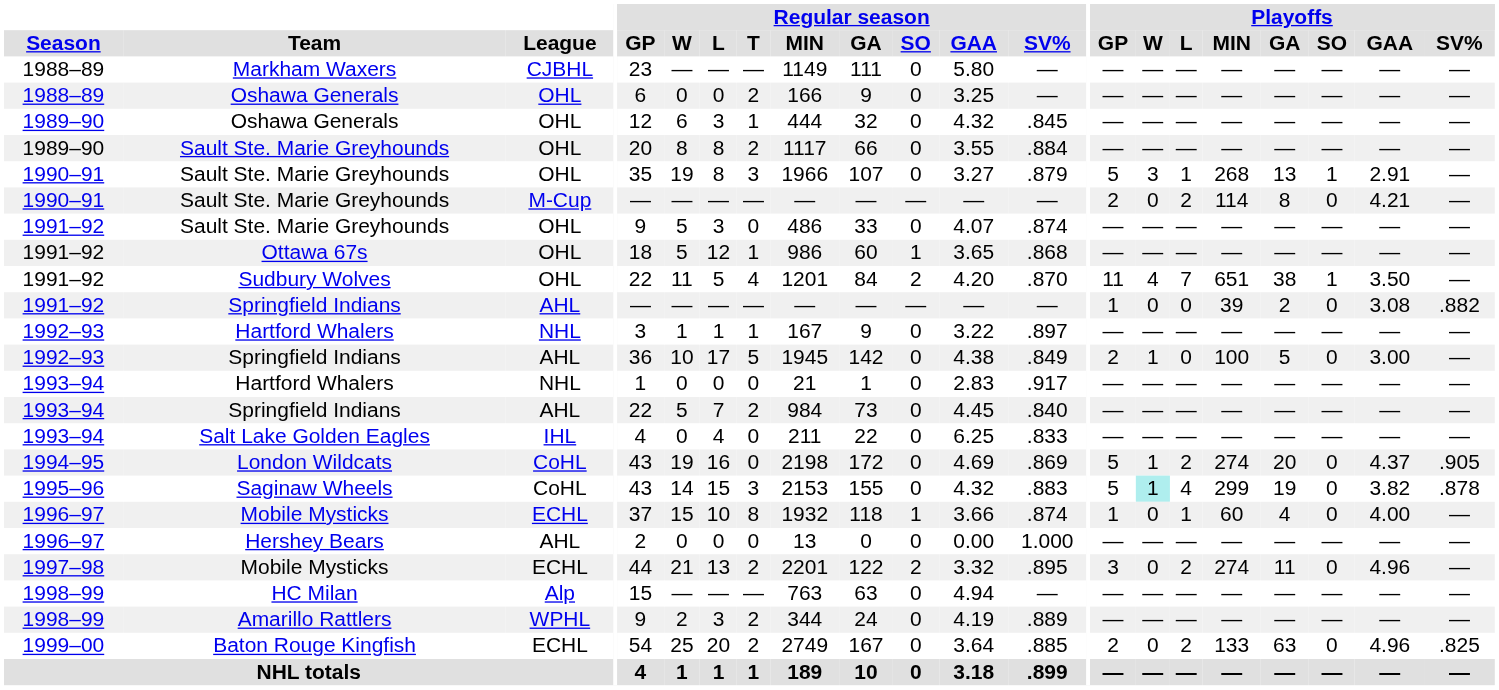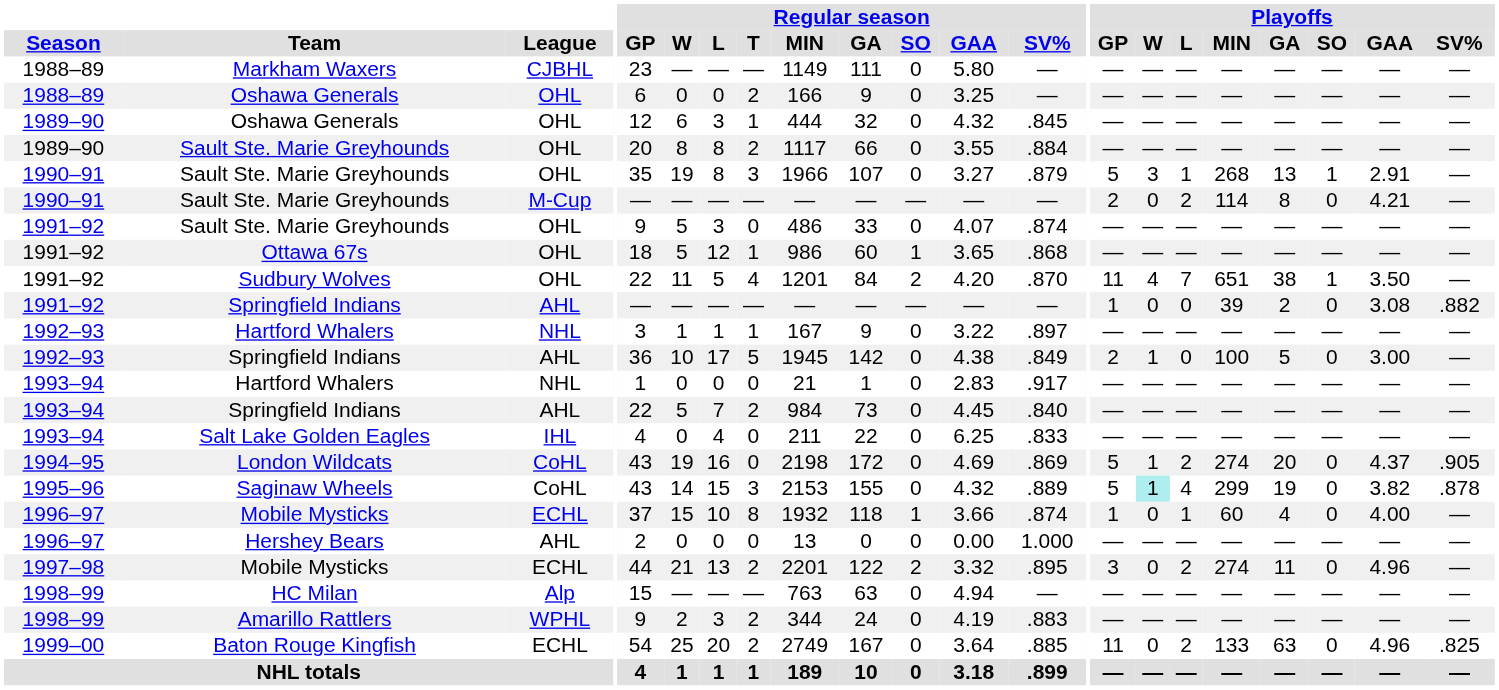 <table border="0" cellpadding="1" cellspacing="0" style="width:90%; text-align:center;">
 <tr bgcolor="#e0e0e0">
 <th colspan="3" bgcolor="#ffffff"></th>
 <th rowspan="99" bgcolor="#ffffff"></th>
 <th colspan="9" bgcolor="#e0e0e0"><a href='#'>Regular season</a></th>
 <th rowspan="99" bgcolor="#ffffff"></th>
 <th colspan="8" bgcolor="#e0e0e0"><a href='#'>Playoffs</a></th>
 </tr>
 <tr bgcolor="#e0e0e0">
 <th><a href='#'>Season</a></th>
 <th>Team</th>
 <th>League</th>
 <th>GP</th>
 <th>W</th>
 <th>L</th>
 <th>T</th>
 <th>MIN</th>
 <th>GA</th>
 <th><a href='#'>SO</a></th>
 <th><a href='#'>GAA</a></th>
 <th><a href='#'>SV%</a></th>
 <th>GP</th>
 <th>W</th>
 <th>L</th>
 <th>MIN</th>
 <th>GA</th>
 <th>SO</th>
 <th>GAA</th>
 <th>SV%</th>
 </tr>
 <tr>
 <td>1988–89</td>
 <td><a href='#'>Markham Waxers</a></td>
 <td><a href='#'>CJBHL</a></td>
 <td>23</td>
 <td>—</td>
 <td>—</td>
 <td>—</td>
 <td>1149</td>
 <td>111</td>
 <td>0</td>
 <td>5.80</td>
 <td>—</td>
 <td>—</td>
 <td>—</td>
 <td>—</td>
 <td>—</td>
 <td>—</td>
 <td>—</td>
 <td>—</td>
 <td>—</td>
 </tr>
 <tr bgcolor="#f0f0f0">
 <td><a href='#'>1988–89</a></td>
 <td><a href='#'>Oshawa Generals</a></td>
 <td><a href='#'>OHL</a></td>
 <td>6</td>
 <td>0</td>
 <td>0</td>
 <td>2</td>
 <td>166</td>
 <td>9</td>
 <td>0</td>
 <td>3.25</td>
 <td>—</td>
 <td>—</td>
 <td>—</td>
 <td>—</td>
 <td>—</td>
 <td>—</td>
 <td>—</td>
 <td>—</td>
 <td>—</td>
 </tr>
 <tr>
 <td><a href='#'>1989–90</a></td>
 <td>Oshawa Generals</td>
 <td>OHL</td>
 <td>12</td>
 <td>6</td>
 <td>3</td>
 <td>1</td>
 <td>444</td>
 <td>32</td>
 <td>0</td>
 <td>4.32</td>
 <td>.845</td>
 <td>—</td>
 <td>—</td>
 <td>—</td>
 <td>—</td>
 <td>—</td>
 <td>—</td>
 <td>—</td>
 <td>—</td>
 </tr>
 <tr bgcolor="#f0f0f0">
 <td>1989–90</td>
 <td><a href='#'>Sault Ste. Marie Greyhounds</a></td>
 <td>OHL</td>
 <td>20</td>
 <td>8</td>
 <td>8</td>
 <td>2</td>
 <td>1117</td>
 <td>66</td>
 <td>0</td>
 <td>3.55</td>
 <td>.884</td>
 <td>—</td>
 <td>—</td>
 <td>—</td>
 <td>—</td>
 <td>—</td>
 <td>—</td>
 <td>—</td>
 <td>—</td>
 </tr>
 <tr>
 <td><a href='#'>1990–91</a></td>
 <td>Sault Ste. Marie Greyhounds</td>
 <td>OHL</td>
 <td>35</td>
 <td>19</td>
 <td>8</td>
 <td>3</td>
 <td>1966</td>
 <td>107</td>
 <td>0</td>
 <td>3.27</td>
 <td>.879</td>
 <td>5</td>
 <td>3</td>
 <td>1</td>
 <td>268</td>
 <td>13</td>
 <td>1</td>
 <td>2.91</td>
 <td>—</td>
 </tr>
 <tr bgcolor="#f0f0f0">
 <td><a href='#'>1990–91</a></td>
 <td>Sault Ste. Marie Greyhounds</td>
 <td><a href='#'>M-Cup</a></td>
 <td>—</td>
 <td>—</td>
 <td>—</td>
 <td>—</td>
 <td>—</td>
 <td>—</td>
 <td>—</td>
 <td>—</td>
 <td>—</td>
 <td>2</td>
 <td>0</td>
 <td>2</td>
 <td>114</td>
 <td>8</td>
 <td>0</td>
 <td>4.21</td>
 <td>—</td>
 </tr>
 <tr>
 <td><a href='#'>1991–92</a></td>
 <td>Sault Ste. Marie Greyhounds</td>
 <td>OHL</td>
 <td>9</td>
 <td>5</td>
 <td>3</td>
 <td>0</td>
 <td>486</td>
 <td>33</td>
 <td>0</td>
 <td>4.07</td>
 <td>.874</td>
 <td>—</td>
 <td>—</td>
 <td>—</td>
 <td>—</td>
 <td>—</td>
 <td>—</td>
 <td>—</td>
 <td>—</td>
 </tr>
 <tr bgcolor="#f0f0f0">
 <td>1991–92</td>
 <td><a href='#'>Ottawa 67s</a></td>
 <td>OHL</td>
 <td>18</td>
 <td>5</td>
 <td>12</td>
 <td>1</td>
 <td>986</td>
 <td>60</td>
 <td>1</td>
 <td>3.65</td>
 <td>.868</td>
 <td>—</td>
 <td>—</td>
 <td>—</td>
 <td>—</td>
 <td>—</td>
 <td>—</td>
 <td>—</td>
 <td>—</td>
 </tr>
 <tr>
 <td>1991–92</td>
 <td><a href='#'>Sudbury Wolves</a></td>
 <td>OHL</td>
 <td>22</td>
 <td>11</td>
 <td>5</td>
 <td>4</td>
 <td>1201</td>
 <td>84</td>
 <td>2</td>
 <td>4.20</td>
 <td>.870</td>
 <td>11</td>
 <td>4</td>
 <td>7</td>
 <td>651</td>
 <td>38</td>
 <td>1</td>
 <td>3.50</td>
 <td>—</td>
 </tr>
 <tr bgcolor="#f0f0f0">
 <td><a href='#'>1991–92</a></td>
 <td><a href='#'>Springfield Indians</a></td>
 <td><a href='#'>AHL</a></td>
 <td>—</td>
 <td>—</td>
 <td>—</td>
 <td>—</td>
 <td>—</td>
 <td>—</td>
 <td>—</td>
 <td>—</td>
 <td>—</td>
 <td>1</td>
 <td>0</td>
 <td>0</td>
 <td>39</td>
 <td>2</td>
 <td>0</td>
 <td>3.08</td>
 <td>.882</td>
 </tr>
 <tr>
 <td><a href='#'>1992–93</a></td>
 <td><a href='#'>Hartford Whalers</a></td>
 <td><a href='#'>NHL</a></td>
 <td>3</td>
 <td>1</td>
 <td>1</td>
 <td>1</td>
 <td>167</td>
 <td>9</td>
 <td>0</td>
 <td>3.22</td>
 <td>.897</td>
 <td>—</td>
 <td>—</td>
 <td>—</td>
 <td>—</td>
 <td>—</td>
 <td>—</td>
 <td>—</td>
 <td>—</td>
 </tr>
 <tr bgcolor="#f0f0f0">
 <td><a href='#'>1992–93</a></td>
 <td>Springfield Indians</td>
 <td>AHL</td>
 <td>36</td>
 <td>10</td>
 <td>17</td>
 <td>5</td>
 <td>1945</td>
 <td>142</td>
 <td>0</td>
 <td>4.38</td>
 <td>.849</td>
 <td>2</td>
 <td>1</td>
 <td>0</td>
 <td>100</td>
 <td>5</td>
 <td>0</td>
 <td>3.00</td>
 <td>—</td>
 </tr>
 <tr>
 <td><a href='#'>1993–94</a></td>
 <td>Hartford Whalers</td>
 <td>NHL</td>
 <td>1</td>
 <td>0</td>
 <td>0</td>
 <td>0</td>
 <td>21</td>
 <td>1</td>
 <td>0</td>
 <td>2.83</td>
 <td>.917</td>
 <td>—</td>
 <td>—</td>
 <td>—</td>
 <td>—</td>
 <td>—</td>
 <td>—</td>
 <td>—</td>
 <td>—</td>
 </tr>
 <tr bgcolor="#f0f0f0">
 <td><a href='#'>1993–94</a></td>
 <td>Springfield Indians</td>
 <td>AHL</td>
 <td>22</td>
 <td>5</td>
 <td>7</td>
 <td>2</td>
 <td>984</td>
 <td>73</td>
 <td>0</td>
 <td>4.45</td>
 <td>.840</td>
 <td>—</td>
 <td>—</td>
 <td>—</td>
 <td>—</td>
 <td>—</td>
 <td>—</td>
 <td>—</td>
 <td>—</td>
 </tr>
 <tr>
 <td><a href='#'>1993–94</a></td>
 <td><a href='#'>Salt Lake Golden Eagles</a></td>
 <td><a href='#'>IHL</a></td>
 <td>4</td>
 <td>0</td>
 <td>4</td>
 <td>0</td>
 <td>211</td>
 <td>22</td>
 <td>0</td>
 <td>6.25</td>
 <td>.833</td>
 <td>—</td>
 <td>—</td>
 <td>—</td>
 <td>—</td>
 <td>—</td>
 <td>—</td>
 <td>—</td>
 <td>—</td>
 </tr>
 <tr bgcolor="#f0f0f0">
 <td><a href='#'>1994–95</a></td>
 <td><a href='#'>London Wildcats</a></td>
 <td><a href='#'>CoHL</a></td>
 <td>43</td>
 <td>19</td>
 <td>16</td>
 <td>0</td>
 <td>2198</td>
 <td>172</td>
 <td>0</td>
 <td>4.69</td>
 <td>.869</td>
 <td>5</td>
 <td>1</td>
 <td>2</td>
 <td>274</td>
 <td>20</td>
 <td>0</td>
 <td>4.37</td>
 <td>.905</td>
 </tr>
 <tr>
 <td><a href='#'>1995–96</a></td>
 <td><a href='#'>Saginaw Wheels</a></td>
 <td>CoHL</td>
 <td>43</td>
 <td>14</td>
 <td>15</td>
 <td>3</td>
 <td>2153</td>
 <td>155</td>
 <td>0</td>
 <td>4.32</td>
-<td>.883</td>
+<td>.889</td>
 <td>5</td>
 <td style="background: paleturquoise;">1</td>
 <td>4</td>
 <td>299</td>
 <td>19</td>
 <td>0</td>
 <td>3.82</td>
 <td>.878</td>
 </tr>
 <tr bgcolor="#f0f0f0">
 <td><a href='#'>1996–97</a></td>
 <td><a href='#'>Mobile Mysticks</a></td>
 <td><a href='#'>ECHL</a></td>
 <td>37</td>
 <td>15</td>
 <td>10</td>
 <td>8</td>
 <td>1932</td>
 <td>118</td>
 <td>1</td>
 <td>3.66</td>
 <td>.874</td>
 <td>1</td>
 <td>0</td>
 <td>1</td>
 <td>60</td>
 <td>4</td>
 <td>0</td>
 <td>4.00</td>
 <td>—</td>
 </tr>
 <tr>
 <td><a href='#'>1996–97</a></td>
 <td><a href='#'>Hershey Bears</a></td>
 <td>AHL</td>
 <td>2</td>
 <td>0</td>
 <td>0</td>
 <td>0</td>
 <td>13</td>
 <td>0</td>
 <td>0</td>
 <td>0.00</td>
 <td>1.000</td>
 <td>—</td>
 <td>—</td>
 <td>—</td>
 <td>—</td>
 <td>—</td>
 <td>—</td>
 <td>—</td>
 <td>—</td>
 </tr>
 <tr bgcolor="#f0f0f0">
 <td><a href='#'>1997–98</a></td>
 <td>Mobile Mysticks</td>
 <td>ECHL</td>
 <td>44</td>
 <td>21</td>
 <td>13</td>
 <td>2</td>
 <td>2201</td>
 <td>122</td>
 <td>2</td>
 <td>3.32</td>
 <td>.895</td>
 <td>3</td>
 <td>0</td>
 <td>2</td>
 <td>274</td>
 <td>11</td>
 <td>0</td>
 <td>4.96</td>
 <td>—</td>
 </tr>
 <tr>
 <td><a href='#'>1998–99</a></td>
 <td><a href='#'>HC Milan</a></td>
 <td><a href='#'>Alp</a></td>
 <td>15</td>
 <td>—</td>
 <td>—</td>
 <td>—</td>
 <td>763</td>
 <td>63</td>
 <td>0</td>
 <td>4.94</td>
 <td>—</td>
 <td>—</td>
 <td>—</td>
 <td>—</td>
 <td>—</td>
 <td>—</td>
 <td>—</td>
 <td>—</td>
 <td>—</td>
 </tr>
 <tr bgcolor="#f0f0f0">
 <td><a href='#'>1998–99</a></td>
 <td><a href='#'>Amarillo Rattlers</a></td>
 <td><a href='#'>WPHL</a></td>
 <td>9</td>
 <td>2</td>
 <td>3</td>
 <td>2</td>
 <td>344</td>
 <td>24</td>
 <td>0</td>
 <td>4.19</td>
-<td>.889</td>
+<td>.883</td>
 <td>—</td>
 <td>—</td>
 <td>—</td>
 <td>—</td>
 <td>—</td>
 <td>—</td>
 <td>—</td>
 <td>—</td>
 </tr>
 <tr>
 <td><a href='#'>1999–00</a></td>
 <td><a href='#'>Baton Rouge Kingfish</a></td>
 <td>ECHL</td>
 <td>54</td>
 <td>25</td>
 <td>20</td>
 <td>2</td>
 <td>2749</td>
 <td>167</td>
 <td>0</td>
 <td>3.64</td>
 <td>.885</td>
-<td>2</td>
+<td>11</td>
 <td>0</td>
 <td>2</td>
 <td>133</td>
 <td>63</td>
 <td>0</td>
 <td>4.96</td>
 <td>.825</td>
 </tr>
 <tr bgcolor="#e0e0e0">
 <th colspan=3>NHL totals</th>
 <th>4</th>
 <th>1</th>
 <th>1</th>
 <th>1</th>
 <th>189</th>
 <th>10</th>
 <th>0</th>
 <th>3.18</th>
 <th>.899</th>
 <th>—</th>
 <th>—</th>
 <th>—</th>
 <th>—</th>
 <th>—</th>
 <th>—</th>
 <th>—</th>
 <th>—</th>
 </tr>
 </table>
